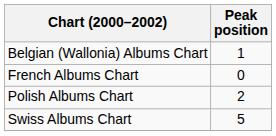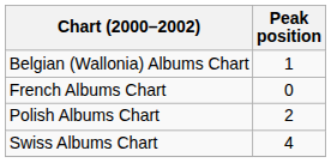 <table class="wikitable sortable">
 <tr>
 <th align="left">Chart (2000–2002)</th>
 <th align="center">Peak<br>position</th>
 </tr>
 <tr>
 <td align="left">Belgian (Wallonia) Albums Chart</td>
 <td align="center">1</td>
 </tr>
 <tr>
 <td align="left">French Albums Chart</td>
 <td align="center">0</td>
 </tr>
 <tr>
 <td align="left">Polish Albums Chart</td>
 <td align="center">2</td>
 </tr>
 <tr>
 <td align="left">Swiss Albums Chart</td>
-<td align="center">5</td>
+<td align="center">4</td>
 </tr>
 <tr>
 </tr>
 </table>
